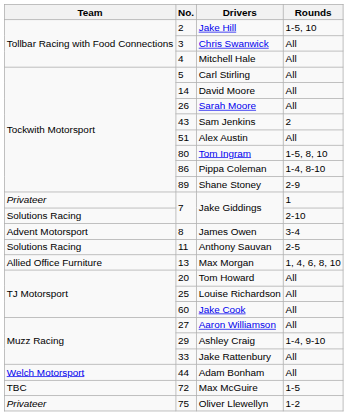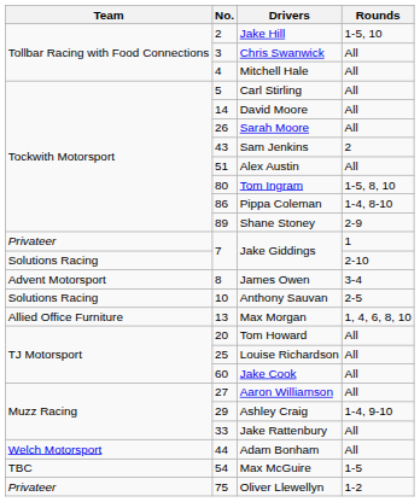 <table class="wikitable" style="font-size: 85%;">
 <tr>
 <th>Team</th>
 <th>No.</th>
 <th>Drivers</th>
 <th>Rounds</th>
 </tr>
 <tr>
 <td rowspan=3>Tollbar Racing with Food Connections</td>
 <td>2</td>
 <td> <a href='#'>Jake Hill</a></td>
 <td>1-5, 10</td>
 </tr>
 <tr>
 <td>3</td>
 <td> <a href='#'>Chris Swanwick</a></td>
 <td>All</td>
 </tr>
 <tr>
 <td>4</td>
 <td> Mitchell Hale</td>
 <td>All</td>
 </tr>
 <tr>
 <td rowspan=8>Tockwith Motorsport</td>
 <td>5</td>
 <td> Carl Stirling</td>
 <td>All</td>
 </tr>
 <tr>
 <td>14</td>
 <td> David Moore</td>
 <td>All</td>
 </tr>
 <tr>
 <td>26</td>
 <td> <a href='#'>Sarah Moore</a></td>
 <td>All</td>
 </tr>
 <tr>
 <td>43</td>
 <td> Sam Jenkins</td>
 <td>2</td>
 </tr>
 <tr>
 <td>51</td>
 <td> Alex Austin</td>
 <td>All</td>
 </tr>
 <tr>
 <td>80</td>
 <td> <a href='#'>Tom Ingram</a></td>
 <td>1-5, 8, 10</td>
 </tr>
 <tr>
 <td>86</td>
 <td> Pippa Coleman</td>
 <td>1-4, 8-10</td>
 </tr>
 <tr>
 <td>89</td>
 <td> Shane Stoney</td>
 <td>2-9</td>
 </tr>
 <tr>
 <td rowspan=1><em>Privateer</em></td>
 <td rowspan=2>7</td>
 <td rowspan=2> Jake Giddings</td>
 <td>1</td>
 </tr>
 <tr>
 <td rowspan=1>Solutions Racing</td>
 <td>2-10</td>
 </tr>
 <tr>
 <td rowspan=1>Advent Motorsport</td>
 <td>8</td>
 <td> James Owen</td>
 <td>3-4</td>
 </tr>
 <tr>
 <td rowspan=1>Solutions Racing</td>
-<td>11</td>
+<td>10</td>
 <td> Anthony Sauvan</td>
 <td>2-5</td>
 </tr>
 <tr>
 <td rowspan=1>Allied Office Furniture</td>
 <td>13</td>
 <td> Max Morgan</td>
 <td>1, 4, 6, 8, 10</td>
 </tr>
 <tr>
 <td rowspan=3>TJ Motorsport</td>
 <td>20</td>
 <td> Tom Howard</td>
 <td>All</td>
 </tr>
 <tr>
 <td>25</td>
 <td> Louise Richardson</td>
 <td>All</td>
 </tr>
 <tr>
 <td>60</td>
 <td> <a href='#'>Jake Cook</a></td>
 <td>All</td>
 </tr>
 <tr>
 <td rowspan=3>Muzz Racing</td>
 <td>27</td>
 <td> <a href='#'>Aaron Williamson</a></td>
 <td>All</td>
 </tr>
 <tr>
 <td>29</td>
 <td> Ashley Craig</td>
 <td>1-4, 9-10</td>
 </tr>
 <tr>
 <td>33</td>
 <td> Jake Rattenbury</td>
 <td>All</td>
 </tr>
 <tr>
 <td rowspan=1><a href='#'>Welch Motorsport</a></td>
 <td>44</td>
 <td> Adam Bonham</td>
 <td>All</td>
 </tr>
 <tr>
 <td rowspan=1>TBC</td>
-<td>72</td>
+<td>54</td>
 <td> Max McGuire</td>
 <td>1-5</td>
 </tr>
 <tr>
 <td rowspan=1><em>Privateer</em></td>
 <td>75</td>
 <td> Oliver Llewellyn</td>
 <td>1-2</td>
 </tr>
 </table>
